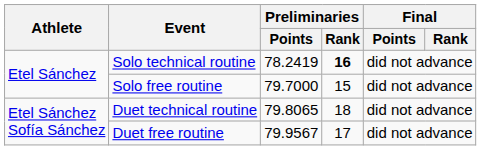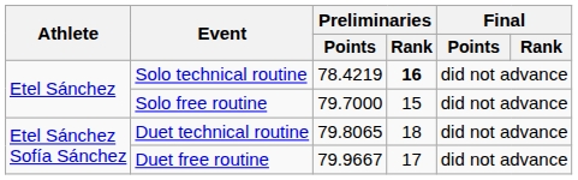 <table class=wikitable style=font-size:90%>
 <tr>
 <th rowspan=2>Athlete</th>
 <th rowspan=2>Event</th>
 <th colspan=2>Preliminaries</th>
 <th colspan=2>Final</th>
 </tr>
 <tr style=font-size:95%>
 <th>Points</th>
 <th>Rank</th>
 <th>Points</th>
 <th>Rank</th>
 </tr>
 <tr align=center>
 <td align=left rowspan=2><a href='#'>Etel Sánchez</a></td>
 <td align=left><a href='#'>Solo technical routine</a></td>
-<td>78.2419</td>
+<td>78.4219</td>
 <td><strong>16</strong></td>
 <td colspan=2>did not advance</td>
 </tr>
 <tr align=center>
 <td align=left><a href='#'>Solo free routine</a></td>
 <td>79.7000</td>
 <td>15</td>
 <td colspan=2>did not advance</td>
 </tr>
 <tr align=center>
 <td align=left rowspan=2><a href='#'>Etel Sánchez</a><br><a href='#'>Sofía Sánchez</a></td>
 <td align=left><a href='#'>Duet technical routine</a></td>
 <td>79.8065</td>
 <td>18</td>
 <td colspan=2>did not advance</td>
 </tr>
 <tr align=center>
 <td align=left><a href='#'>Duet free routine</a></td>
-<td>79.9567</td>
+<td>79.9667</td>
 <td>17</td>
 <td colspan=2>did not advance</td>
 </tr>
 </table>
